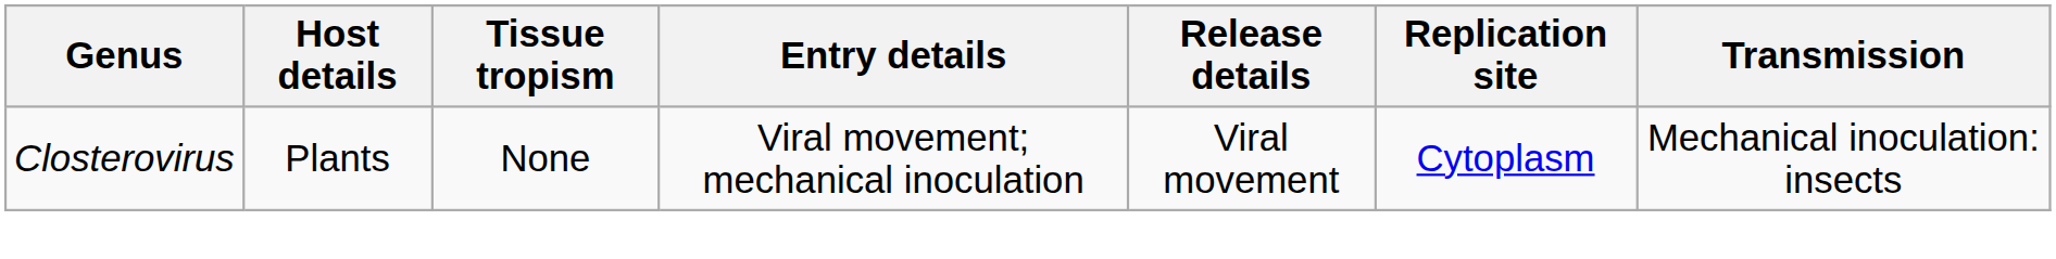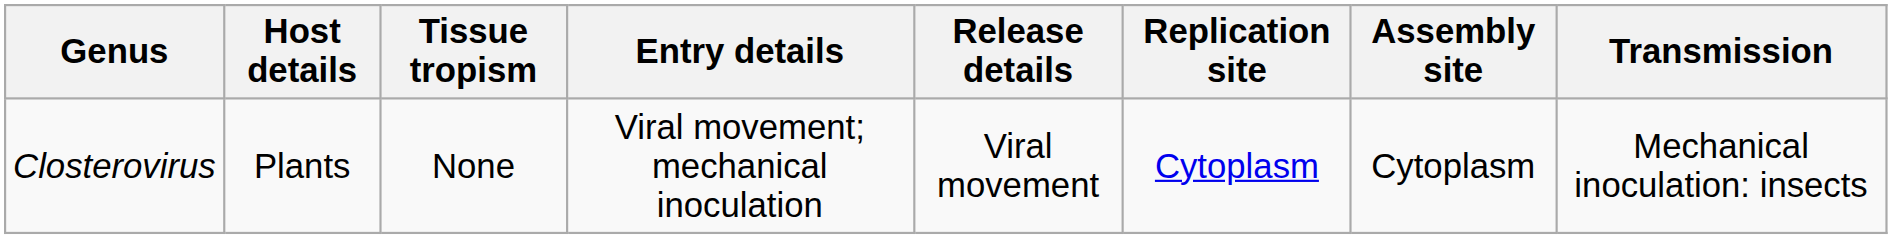 <table class="wikitable sortable" style="text-align:center">
 <tr>
 <th>Genus</th>
 <th>Host details</th>
 <th>Tissue tropism</th>
 <th>Entry details</th>
 <th>Release details</th>
 <th>Replication site</th>
+<th>Assembly site</th>
 <th>Transmission</th>
 </tr>
 <tr>
 <td><em>Closterovirus</em></td>
 <td>Plants</td>
 <td>None</td>
 <td>Viral movement; mechanical inoculation</td>
 <td>Viral movement</td>
 <td><a href='#'>Cytoplasm</a></td>
+<td>Cytoplasm</td>
 <td>Mechanical inoculation: insects</td>
 </tr>
 </table>
